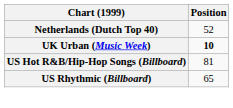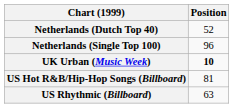 <table class="wikitable sortable plainrowheaders" style="text-align:center">
 <tr>
 <th scope="col">Chart (1999)</th>
 <th scope="col">Position</th>
 </tr>
 <tr>
 <th scope="row">Netherlands (Dutch Top 40)</th>
 <td>52</td>
+</tr>
+<tr>
+<th scope="row">Netherlands (Single Top 100)</th>
+<td>96</td>
 </tr>
 <tr>
 <th scope="row">UK Urban (<em><a href='#'>Music Week</a></em>)</th>
 <td><strong>10</strong></td>
 </tr>
 <tr>
 <th scope="row">US Hot R&B/Hip-Hop Songs (<em>Billboard</em>)</th>
 <td>81</td>
 </tr>
 <tr>
 <th scope="row">US Rhythmic (<em>Billboard</em>)</th>
-<td>65</td>
+<td>63</td>
 </tr>
 </table>
